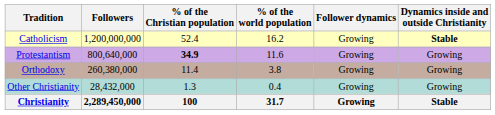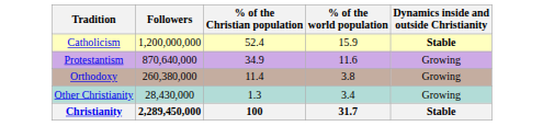 <table class="wikitable sortable" style="margin:1em auto; text-align:center;">
 <tr>
 <th cyrus="col">Tradition</th>
 <th scope="col">Followers</th>
 <th scope="col">% of the<br>Christian population</th>
 <th scope="col">% of the<br>world population</th>
-<th scope="col">Follower dynamics</th>
 <th scope="col">Dynamics inside and<br>outside Christianity</th>
 </tr>
 <tr style="background: #FFFFBF">
 <td><a href='#'>Catholicism</a></td>
 <td>1,200,000,000</td>
 <td>52.4</td>
-<td>16.2</td>
-<td> Growing</td>
+<td>15.9</td>
 <td><strong> Stable</strong></td>
 </tr>
 <tr style="background: #cdaae6">
 <td><a href='#'>Protestantism</a></td>
-<td>800,640,000</td>
-<td><strong>34.9</strong></td>
+<td>870,640,000</td>
+<td>34.9</td>
 <td>11.6</td>
-<td> Growing</td>
 <td> Growing</td>
 </tr>
 <tr style="background: #c4ada0">
 <td><a href='#'>Orthodoxy</a></td>
 <td>260,380,000</td>
 <td>11.4</td>
 <td>3.8</td>
 <td> Growing</td>
-<td> Growing</td>
 </tr>
 <tr style="background: #b2dcd7">
 <td><a href='#'>Other Christianity</a></td>
-<td>28,432,000</td>
+<td>28,430,000</td>
 <td>1.3</td>
-<td>0.4</td>
-<td> Growing</td>
+<td>3.4</td>
 <td> Growing</td>
 </tr>
 <tr>
 <th><a href='#'>Christianity</a></th>
 <th>2,289,450,000</th>
 <th>100</th>
 <th>31.7</th>
-<th> Growing</th>
 <th> Stable</th>
 </tr>
 </table>
